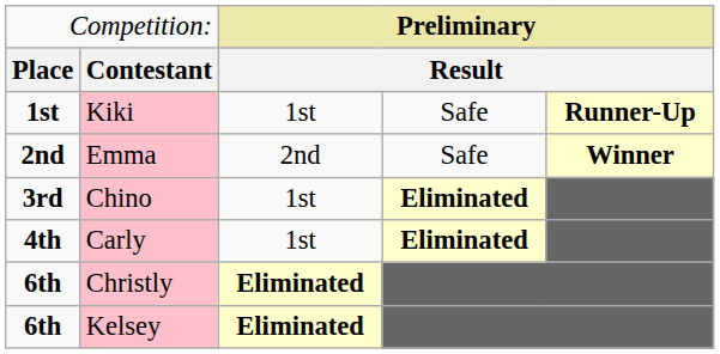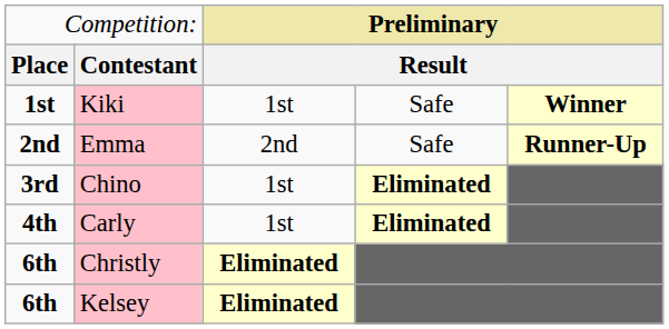 <table class="wikitable">
 <tr>
 <td width=30% colspan="2" align="right"><em>Competition:</em></td>
 <td colspan="11" bgcolor="palegoldenrod" align="Center"><strong>Preliminary</strong></td>
 </tr>
 <tr>
 <th>Place</th>
 <th>Contestant</th>
 <th colspan="14" align="center">Result</th>
 </tr>
 <tr>
 <td align="center"><strong>1st</strong></td>
 <td bgcolor="pink">Kiki</td>
 <td align="center">1st</td>
 <td align="center">Safe</td>
-<td bgcolor="FFFFCC" align="center"><strong>Runner-Up</strong></td>
+<td bgcolor="FFFFCC" align="center"><strong>Winner</strong></td>
 </tr>
 <tr>
 <td align="center"><strong>2nd</strong></td>
 <td bgcolor="pink">Emma</td>
 <td align="center">2nd</td>
 <td align="center">Safe</td>
-<td bgcolor="FFFFCC" align="center"><strong>Winner</strong></td>
+<td bgcolor="FFFFCC" align="center"><strong>Runner-Up</strong></td>
 </tr>
 <tr>
 <td align="center"><strong>3rd</strong></td>
 <td bgcolor="pink">Chino</td>
 <td align="center">1st</td>
 <td bgcolor="FFFFCC" align="center"><strong>Eliminated</strong></td>
 <td colspan="1" bgcolor="666666"></td>
 </tr>
 <tr>
 <td align="center"><strong>4th</strong></td>
 <td bgcolor="pink">Carly</td>
 <td align="center">1st</td>
 <td bgcolor="FFFFCC" align="center"><strong>Eliminated</strong></td>
 <td colspan="1" bgcolor="666666"></td>
 </tr>
 <tr>
 <td align="center"><strong>6th</strong></td>
 <td bgcolor="pink">Christly</td>
 <td bgcolor="FFFFCC" align="center"><strong>Eliminated</strong></td>
 <td colspan="2" bgcolor="666666"></td>
 </tr>
 <tr>
 <td align="center"><strong>6th</strong></td>
 <td bgcolor="pink">Kelsey</td>
 <td bgcolor="FFFFCC" align="center"><strong>Eliminated</strong></td>
 <td colspan="2" bgcolor="666666"></td>
 </tr>
 </table>
